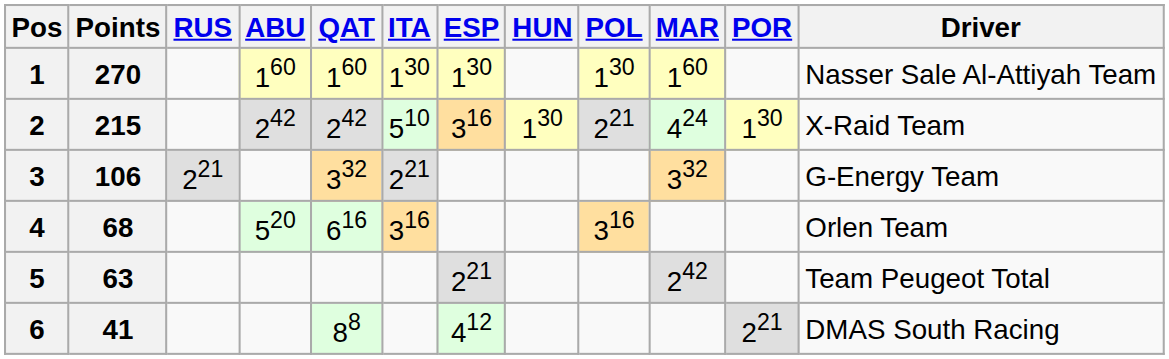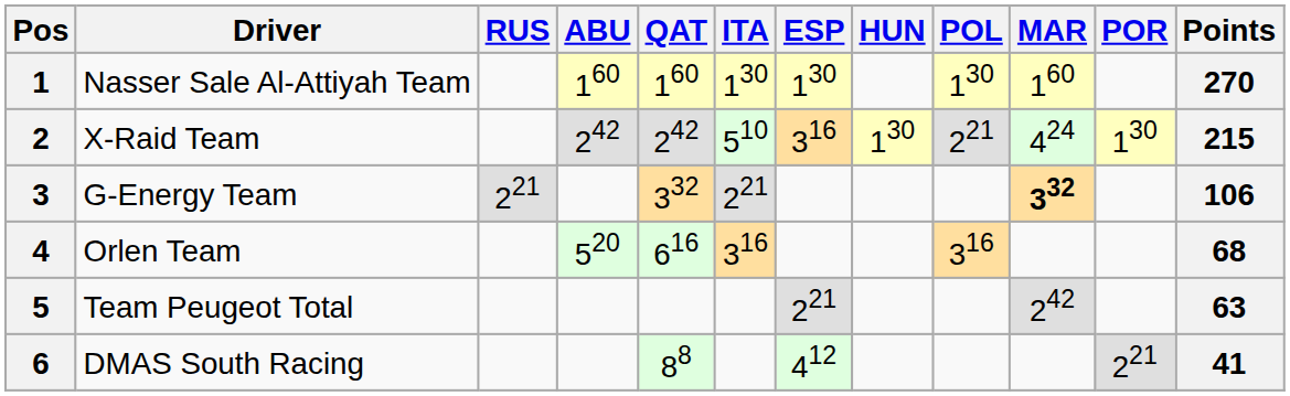 <table class="wikitable" style="font-size: 85%; text-align: center;">
 <tr valign="top">
 <th valign="middle">Pos</th>
-<th valign="middle">Points</th>
+<th valign="middle">Driver</th>
 <th><a href='#'>RUS</a><br></th>
 <th><a href='#'>ABU</a><br></th>
 <th><a href='#'>QAT</a><br></th>
 <th><a href='#'>ITA</a><br></th>
 <th><a href='#'>ESP</a><br></th>
 <th><a href='#'>HUN</a><br></th>
 <th><a href='#'>POL</a><br></th>
 <th><a href='#'>MAR</a><br></th>
 <th><a href='#'>POR</a><br></th>
-<th valign="middle">Driver</th>
+<th valign="middle">Points</th>
 </tr>
 <tr>
 <th>1</th>
-<th>270</th>
+<td align=left> Nasser Sale Al-Attiyah Team</td>
 <td></td>
 <td style="background:#ffffbf;">1<sup>60</sup></td>
 <td style="background:#ffffbf;">1<sup>60</sup></td>
 <td style="background:#ffffbf;">1<sup>30</sup></td>
 <td style="background:#ffffbf;">1<sup>30</sup></td>
 <td></td>
 <td style="background:#ffffbf;">1<sup>30</sup></td>
 <td style="background:#ffffbf;">1<sup>60</sup></td>
 <td></td>
-<td align=left> Nasser Sale Al-Attiyah Team</td>
+<th>270</th>
 </tr>
 <tr>
 <th>2</th>
-<th>215</th>
+<td align=left> X-Raid Team</td>
 <td></td>
 <td style="background:#dfdfdf;">2<sup>42</sup></td>
 <td style="background:#dfdfdf;">2<sup>42</sup></td>
 <td style="background:#dfffdf;">5<sup>10</sup></td>
 <td style="background:#ffdf9f;">3<sup>16</sup></td>
 <td style="background:#ffffbf;">1<sup>30</sup></td>
 <td style="background:#dfdfdf;">2<sup>21</sup></td>
 <td style="background:#dfffdf;">4<sup>24</sup></td>
 <td style="background:#ffffbf;">1<sup>30</sup></td>
-<td align=left> X-Raid Team</td>
+<th>215</th>
 </tr>
 <tr>
 <th>3</th>
-<th>106</th>
+<td align=left> G-Energy Team</td>
 <td style="background:#dfdfdf;">2<sup>21</sup></td>
 <td></td>
 <td style="background:#ffdf9f;">3<sup>32</sup></td>
 <td style="background:#dfdfdf;">2<sup>21</sup></td>
 <td></td>
 <td></td>
 <td></td>
-<td style="background:#ffdf9f;">3<sup>32</sup></td>
+<td style="background:#ffdf9f;"><strong>3<sup>32</sup></strong></td>
 <td></td>
-<td align=left> G-Energy Team</td>
+<th>106</th>
 </tr>
 <tr>
 <th>4</th>
-<th>68</th>
+<td align=left> Orlen Team</td>
 <td></td>
 <td style="background:#dfffdf;">5<sup>20</sup></td>
 <td style="background:#dfffdf;">6<sup>16</sup></td>
 <td style="background:#ffdf9f;">3<sup>16</sup></td>
 <td></td>
 <td></td>
 <td style="background:#ffdf9f;">3<sup>16</sup></td>
 <td></td>
 <td></td>
-<td align=left> Orlen Team</td>
+<th>68</th>
 </tr>
 <tr>
 <th>5</th>
-<th>63</th>
+<td align=left> Team Peugeot Total</td>
 <td></td>
 <td></td>
 <td></td>
 <td></td>
 <td style="background:#dfdfdf;">2<sup>21</sup></td>
 <td></td>
 <td></td>
 <td style="background:#dfdfdf;">2<sup>42</sup></td>
 <td></td>
-<td align=left> Team Peugeot Total</td>
+<th>63</th>
 </tr>
 <tr>
 <th>6</th>
-<th>41</th>
+<td align=left> DMAS South Racing</td>
 <td></td>
 <td></td>
 <td style="background:#dfffdf;">8<sup>8</sup></td>
 <td></td>
 <td style="background:#dfffdf;">4<sup>12</sup></td>
 <td></td>
 <td></td>
 <td></td>
 <td style="background:#dfdfdf;">2<sup>21</sup></td>
-<td align=left> DMAS South Racing</td>
+<th>41</th>
 </tr>
 </table>
